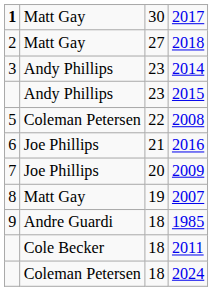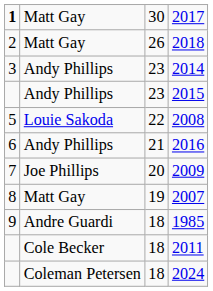 <table class="wikitable">
 <tr>
 </tr>
 <tr>
 <td><strong>1</strong></td>
 <td>Matt Gay</td>
 <td>30</td>
 <td><a href='#'>2017</a></td>
 </tr>
 <tr>
 <td>2</td>
 <td>Matt Gay</td>
-<td>27</td>
+<td>26</td>
 <td><a href='#'>2018</a></td>
 </tr>
 <tr>
 <td>3</td>
 <td>Andy Phillips</td>
 <td>23</td>
 <td><a href='#'>2014</a></td>
 </tr>
 <tr>
 <td></td>
 <td>Andy Phillips</td>
 <td>23</td>
 <td><a href='#'>2015</a></td>
 </tr>
 <tr>
 <td>5</td>
-<td>Coleman Petersen</td>
+<td><a href='#'>Louie Sakoda</a></td>
 <td>22</td>
 <td><a href='#'>2008</a></td>
 </tr>
 <tr>
 <td>6</td>
-<td>Joe Phillips</td>
+<td>Andy Phillips</td>
 <td>21</td>
 <td><a href='#'>2016</a></td>
 </tr>
 <tr>
 <td>7</td>
 <td>Joe Phillips</td>
 <td>20</td>
 <td><a href='#'>2009</a></td>
 </tr>
 <tr>
 <td>8</td>
 <td>Matt Gay</td>
 <td>19</td>
 <td><a href='#'>2007</a></td>
 </tr>
 <tr>
 <td>9</td>
 <td>Andre Guardi</td>
 <td>18</td>
 <td><a href='#'>1985</a></td>
 </tr>
 <tr>
 <td></td>
 <td>Cole Becker</td>
 <td>18</td>
 <td><a href='#'>2011</a></td>
 </tr>
 <tr>
 <td></td>
 <td>Coleman Petersen</td>
 <td>18</td>
 <td><a href='#'>2024</a></td>
 </tr>
 </table>
